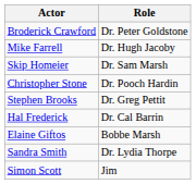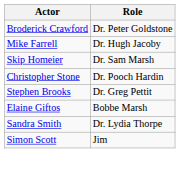 <table class="wikitable">
 <tr>
 <th>Actor</th>
 <th>Role</th>
 </tr>
 <tr>
 <td><a href='#'>Broderick Crawford</a></td>
 <td>Dr. Peter Goldstone</td>
 </tr>
 <tr>
 <td><a href='#'>Mike Farrell</a></td>
 <td>Dr. Hugh Jacoby</td>
 </tr>
 <tr>
 <td><a href='#'>Skip Homeier</a></td>
 <td>Dr. Sam Marsh</td>
 </tr>
 <tr>
 <td><a href='#'>Christopher Stone</a></td>
 <td>Dr. Pooch Hardin</td>
 </tr>
 <tr>
 <td><a href='#'>Stephen Brooks</a></td>
 <td>Dr. Greg Pettit</td>
 </tr>
 <tr>
-<td><a href='#'>Hal Frederick</a></td>
-<td>Dr. Cal Barrin</td>
-</tr>
-<tr>
 <td><a href='#'>Elaine Giftos</a></td>
 <td>Bobbe Marsh</td>
 </tr>
 <tr>
 <td><a href='#'>Sandra Smith</a></td>
 <td>Dr. Lydia Thorpe</td>
 </tr>
 <tr>
 <td><a href='#'>Simon Scott</a></td>
 <td>Jim</td>
 </tr>
 </table>
